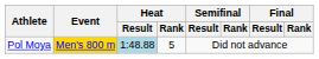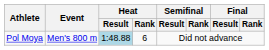 <table class="wikitable" style="font-size:90%">
 <tr>
 <th rowspan="2">Athlete</th>
 <th rowspan="2">Event</th>
 <th colspan="2">Heat</th>
 <th colspan="2">Semifinal</th>
 <th colspan="2">Final</th>
 </tr>
 <tr style="font-size:95%">
 <th>Result</th>
 <th>Rank</th>
 <th>Result</th>
 <th>Rank</th>
 <th>Result</th>
 <th>Rank</th>
 </tr>
 <tr align=center>
 <td align=left><a href='#'>Pol Moya</a></td>
-<td align=left style="background: gold;"><a href='#'>Men's 800 m</a></td>
+<td align=left><a href='#'>Men's 800 m</a></td>
 <td style="background: lightblue;">1:48.88</td>
-<td>5</td>
+<td>6</td>
 <td colspan=4>Did not advance</td>
 </tr>
 </table>
